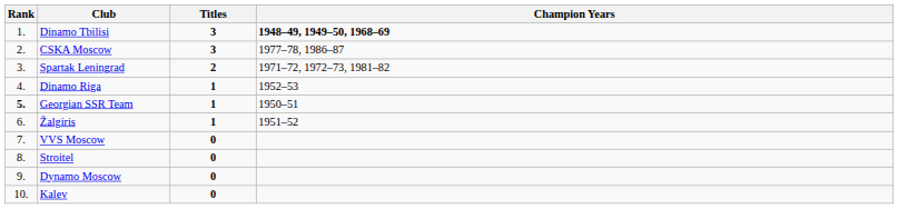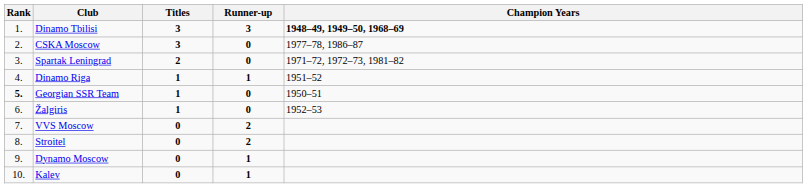 <table class="wikitable sortable">
 <tr>
 <th width=1%>Rank</th>
 <th width=14%>Club</th>
 <th width=9%>Titles</th>
+<th width=9%>Runner-up</th>
 <th width=67%>Champion Years</th>
 </tr>
 <tr>
 <td align=center>1.</td>
 <td><a href='#'>Dinamo Tbilisi</a></td>
+<td align=center><strong>3</strong></td>
 <td align=center><strong>3</strong></td>
 <td><strong>1948–49, 1949–50, 1968–69</strong></td>
 </tr>
 <tr>
 <td align=center>2.</td>
 <td><a href='#'>CSKA Moscow</a></td>
 <td align=center><strong>3</strong></td>
+<td align=center><strong>0</strong></td>
 <td>1977–78, 1986–87</td>
 </tr>
 <tr>
 <td align=center>3.</td>
 <td><a href='#'>Spartak Leningrad</a></td>
 <td align=center><strong>2</strong></td>
+<td align=center><strong>0</strong></td>
 <td>1971–72, 1972–73, 1981–82</td>
 </tr>
 <tr>
 <td align=center>4.</td>
 <td><a href='#'>Dinamo Riga</a></td>
 <td align=center><strong>1</strong></td>
-<td>1952–53</td>
+<td align=center><strong>1</strong></td>
+<td>1951–52</td>
 </tr>
 <tr>
 <td align=center><strong>5.</strong></td>
 <td><a href='#'>Georgian SSR Team</a></td>
 <td align=center><strong>1</strong></td>
+<td align=center><strong>0</strong></td>
 <td>1950–51</td>
 </tr>
 <tr>
 <td align=center>6.</td>
 <td><a href='#'>Žalgiris</a></td>
 <td align=center><strong>1</strong></td>
-<td>1951–52</td>
+<td align=center><strong>0</strong></td>
+<td>1952–53</td>
 </tr>
 <tr>
 <td align=center>7.</td>
 <td><a href='#'>VVS Moscow</a></td>
 <td align=center><strong>0</strong></td>
+<td align=center><strong>2</strong></td>
 <td></td>
 </tr>
 <tr>
 <td align=center>8.</td>
 <td><a href='#'>Stroitel</a></td>
 <td align=center><strong>0</strong></td>
+<td align=center><strong>2</strong></td>
 <td></td>
 </tr>
 <tr>
 <td align=center>9.</td>
 <td><a href='#'>Dynamo Moscow</a></td>
 <td align=center><strong>0</strong></td>
+<td align=center><strong>1</strong></td>
 <td></td>
 </tr>
 <tr>
 <td align=center>10.</td>
 <td><a href='#'>Kalev</a></td>
 <td align=center><strong>0</strong></td>
+<td align=center><strong>1</strong></td>
 <td></td>
 </tr>
 </table>
